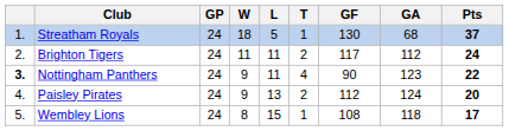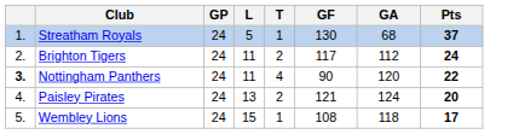 <table class="wikitable">
 <tr>
 <th width="30"></th>
 <th width="200">Club</th>
 <th width="30">GP</th>
-<th width="30">W</th>
 <th width="30">L</th>
 <th width="30">T</th>
 <th width="70">GF</th>
 <th width="70">GA</th>
 <th width="70">Pts</th>
 </tr>
 <tr bgcolor="#BCD2EE" align="center">
 <td>1.</td>
 <td align="left"><a href='#'>Streatham Royals</a></td>
 <td>24</td>
-<td>18</td>
 <td>5</td>
 <td>1</td>
 <td>130</td>
 <td>68</td>
 <td><strong>37</strong></td>
 </tr>
 <tr bgcolor="#FFFFFF" align="center">
 <td>2.</td>
 <td align="left"><a href='#'>Brighton Tigers</a></td>
 <td>24</td>
 <td>11</td>
-<td>11</td>
 <td>2</td>
 <td>117</td>
 <td>112</td>
 <td><strong>24</strong></td>
 </tr>
 <tr bgcolor="#FFFFFF" align="center">
 <td><strong>3.</strong></td>
 <td align="left"><a href='#'>Nottingham Panthers</a></td>
 <td>24</td>
-<td>9</td>
 <td>11</td>
 <td>4</td>
 <td>90</td>
-<td>123</td>
+<td>120</td>
 <td><strong>22</strong></td>
 </tr>
 <tr bgcolor="#FFFFFF" align="center">
 <td>4.</td>
 <td align="left"><a href='#'>Paisley Pirates</a></td>
 <td>24</td>
-<td>9</td>
 <td>13</td>
 <td>2</td>
-<td>112</td>
+<td>121</td>
 <td>124</td>
 <td><strong>20</strong></td>
 </tr>
 <tr bgcolor="#FFFFFF" align="center">
 <td>5.</td>
 <td align="left"><a href='#'>Wembley Lions</a></td>
 <td>24</td>
-<td>8</td>
 <td>15</td>
 <td>1</td>
 <td>108</td>
 <td>118</td>
 <td><strong>17</strong></td>
 </tr>
 </table>
